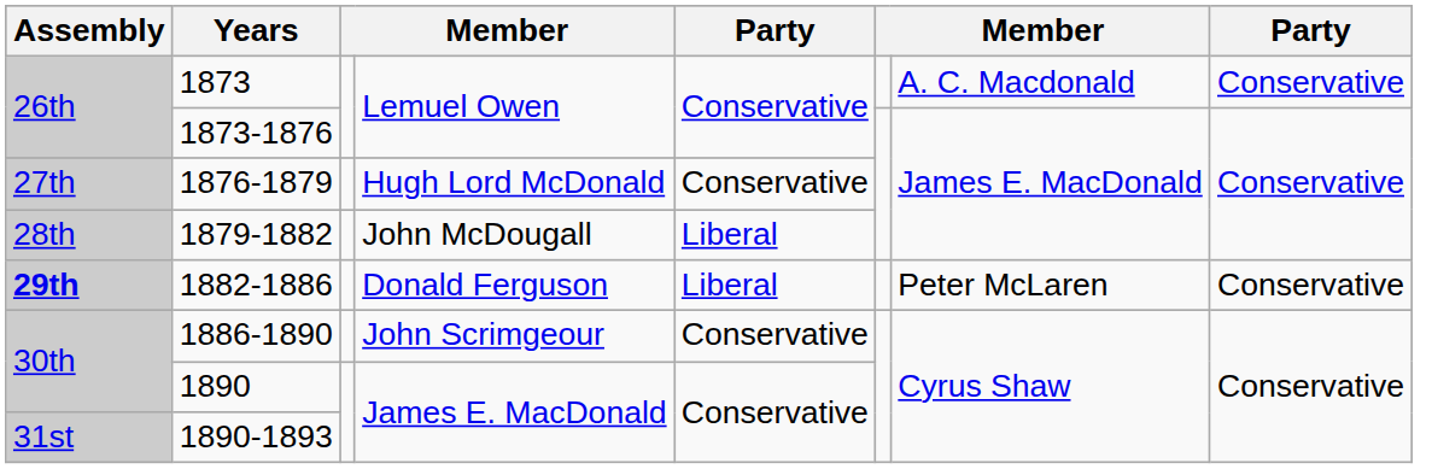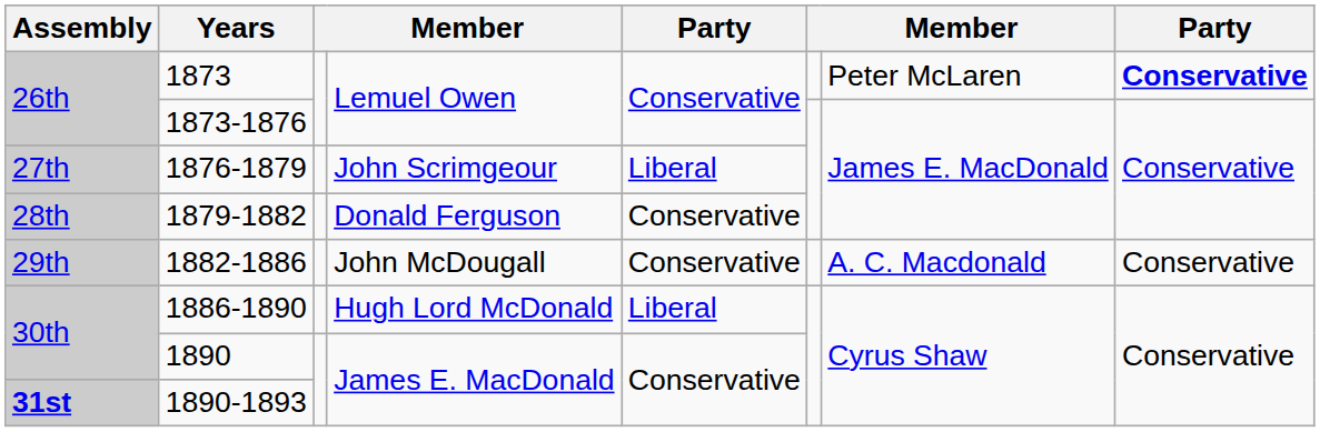 <table class="wikitable">
 <tr>
 <th>Assembly</th>
 <th>Years</th>
 <th colspan="2">Member</th>
 <th>Party</th>
 <th colspan="2">Member</th>
 <th>Party</th>
 </tr>
 <tr>
 <td rowspan="2" bgcolor="CCCCCC"><a href='#'>26th</a></td>
 <td>1873</td>
 <td rowspan="2" ></td>
 <td rowspan="2"><a href='#'>Lemuel Owen</a></td>
 <td rowspan="2"><a href='#'>Conservative</a></td>
 <td></td>
-<td><a href='#'>A. C. Macdonald</a></td>
-<td><a href='#'>Conservative</a></td>
+<td>Peter McLaren</td>
+<td><strong><a href='#'>Conservative</a></strong></td>
 </tr>
 <tr>
 <td>1873-1876</td>
 <td rowspan="3" ></td>
 <td rowspan="3"><a href='#'>James E. MacDonald</a></td>
 <td rowspan="3"><a href='#'>Conservative</a></td>
 </tr>
 <tr>
 <td bgcolor="CCCCCC"><a href='#'>27th</a></td>
 <td>1876-1879</td>
 <td></td>
-<td><a href='#'>Hugh Lord McDonald</a></td>
-<td>Conservative</td>
+<td><a href='#'>John Scrimgeour</a></td>
+<td><a href='#'>Liberal</a></td>
 </tr>
 <tr>
 <td bgcolor="CCCCCC"><a href='#'>28th</a></td>
 <td>1879-1882</td>
 <td></td>
-<td>John McDougall</td>
-<td><a href='#'>Liberal</a></td>
+<td><a href='#'>Donald Ferguson</a></td>
+<td>Conservative</td>
 </tr>
 <tr>
-<td bgcolor="CCCCCC"><strong><a href='#'>29th</a></strong></td>
+<td bgcolor="CCCCCC"><a href='#'>29th</a></td>
 <td>1882-1886</td>
 <td></td>
-<td><a href='#'>Donald Ferguson</a></td>
-<td><a href='#'>Liberal</a></td>
+<td>John McDougall</td>
+<td>Conservative</td>
 <td></td>
-<td>Peter McLaren</td>
+<td><a href='#'>A. C. Macdonald</a></td>
 <td>Conservative</td>
 </tr>
 <tr>
 <td rowspan="2" bgcolor="CCCCCC"><a href='#'>30th</a></td>
 <td>1886-1890</td>
 <td></td>
-<td><a href='#'>John Scrimgeour</a></td>
-<td>Conservative</td>
+<td><a href='#'>Hugh Lord McDonald</a></td>
+<td><a href='#'>Liberal</a></td>
 <td rowspan="3" ></td>
 <td rowspan="3"><a href='#'>Cyrus Shaw</a></td>
 <td rowspan="3">Conservative</td>
 </tr>
 <tr>
 <td>1890</td>
 <td rowspan="2" ></td>
 <td rowspan="2"><a href='#'>James E. MacDonald</a></td>
 <td rowspan="2">Conservative</td>
 </tr>
 <tr>
-<td bgcolor="CCCCCC"><a href='#'>31st</a></td>
+<td bgcolor="CCCCCC"><strong><a href='#'>31st</a></strong></td>
 <td>1890-1893</td>
 </tr>
 </table>
